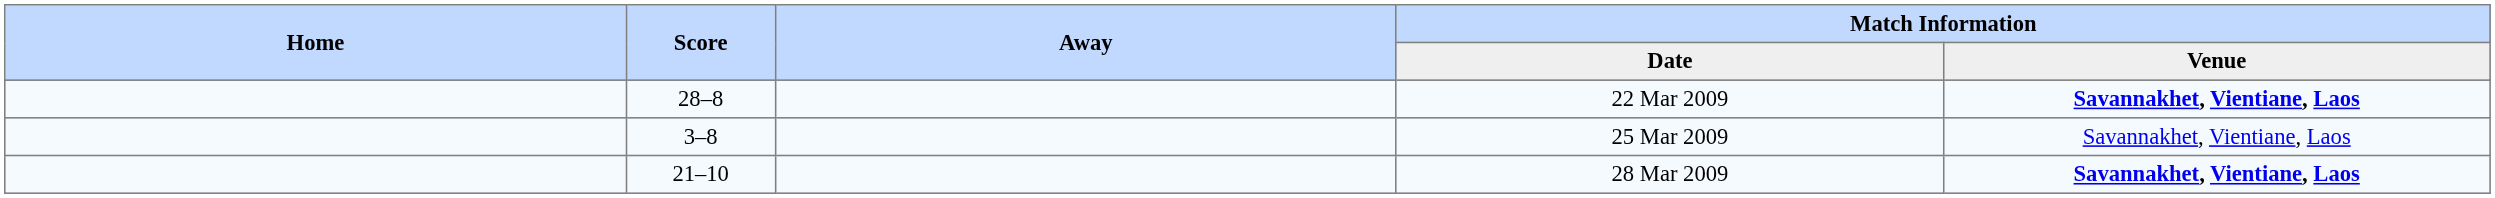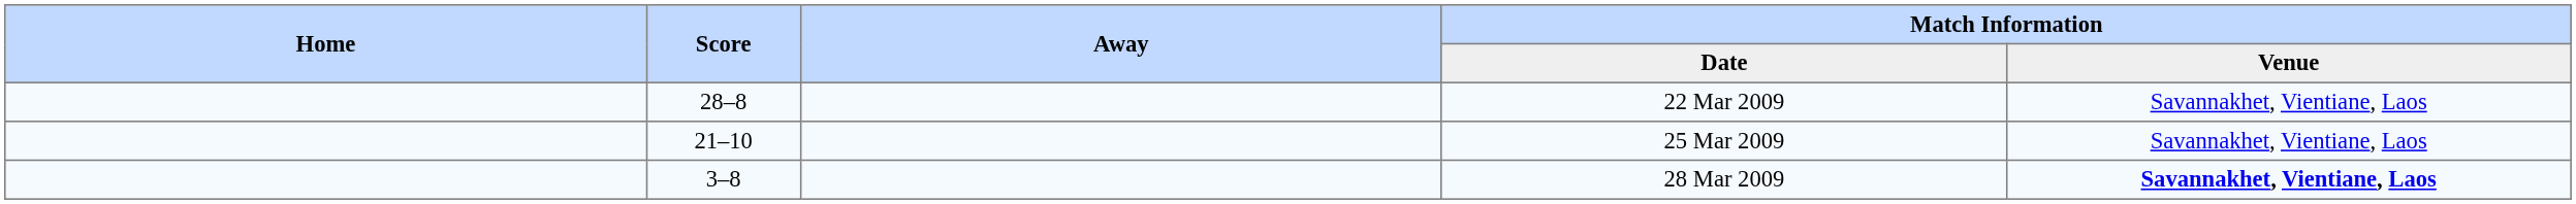 <table border=1 style="border-collapse:collapse; font-size:90%; text-align:center;" cellpadding=3 cellspacing=0 width=100%>
 <tr bgcolor=#C1D8FF>
 <th rowspan=2 width=25%>Home</th>
 <th rowspan=2 width=6%>Score</th>
 <th rowspan=2 width=25%>Away</th>
 <th colspan=6>Match Information</th>
 </tr>
 <tr bgcolor=#EFEFEF>
 <th width=22%>Date</th>
 <th width=22%>Venue</th>
 </tr>
 <tr bgcolor=#F5FAFF>
 <td align=right><strong></strong></td>
 <td>28–8</td>
 <td align=left></td>
 <td>22 Mar 2009</td>
-<td><strong><a href='#'>Savannakhet</a>, <a href='#'>Vientiane</a>, <a href='#'>Laos</a></strong></td>
+<td><a href='#'>Savannakhet</a>, <a href='#'>Vientiane</a>, <a href='#'>Laos</a></td>
 </tr>
 <tr bgcolor=#F5FAFF>
 <td align=right><strong></strong></td>
-<td>3–8</td>
+<td>21–10</td>
 <td align=left></td>
 <td>25 Mar 2009</td>
 <td><a href='#'>Savannakhet</a>, <a href='#'>Vientiane</a>, <a href='#'>Laos</a></td>
 </tr>
 <tr bgcolor=#F5FAFF>
 <td align=right></td>
-<td>21–10</td>
+<td>3–8</td>
 <td align=left><strong></strong></td>
 <td>28 Mar 2009</td>
 <td><strong><a href='#'>Savannakhet</a>, <a href='#'>Vientiane</a>, <a href='#'>Laos</a></strong></td>
 </tr>
 </table>
